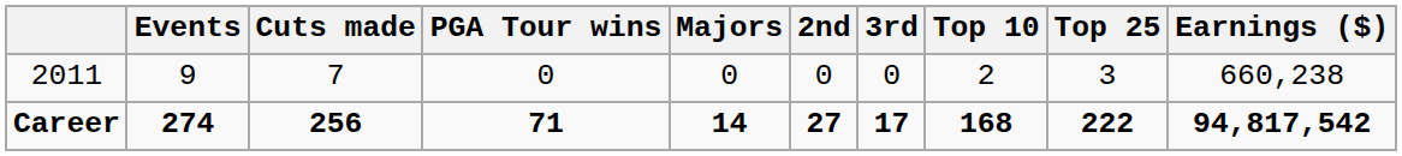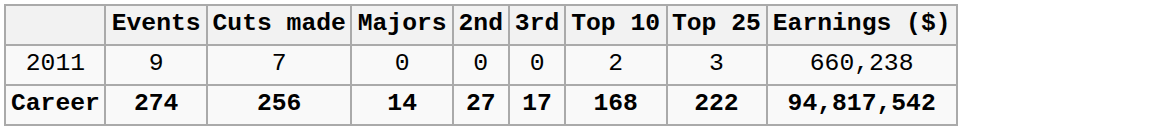 <table class=wikitable style="font-size:95%;text-align:center">
 <tr>
 <th></th>
 <th>Events</th>
 <th>Cuts made</th>
-<th>PGA Tour wins</th>
 <th>Majors</th>
 <th>2nd</th>
 <th>3rd</th>
 <th>Top 10</th>
 <th>Top 25</th>
 <th>Earnings ($)</th>
 </tr>
 <tr>
 <td>2011</td>
 <td>9</td>
 <td>7</td>
 <td>0</td>
 <td>0</td>
 <td>0</td>
-<td>0</td>
 <td>2</td>
 <td>3</td>
 <td>660,238</td>
 </tr>
 <tr>
 <td><strong>Career</strong></td>
 <td><strong>274</strong></td>
 <td><strong>256</strong></td>
-<td><strong>71</strong></td>
 <td><strong>14</strong></td>
 <td><strong>27</strong></td>
 <td><strong>17</strong></td>
 <td><strong>168</strong></td>
 <td><strong>222</strong></td>
 <td><strong>94,817,542</strong></td>
 </tr>
 </table>
